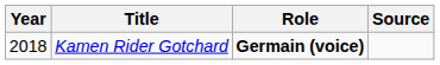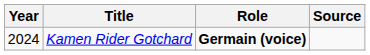 <table class="wikitable" style="font-size: 90%;">
 <tr>
 <th>Year</th>
 <th>Title</th>
 <th>Role</th>
 <th class="unsortable">Source</th>
 </tr>
 <tr>
-<td>2018</td>
+<td>2024</td>
 <td><em><a href='#'>Kamen Rider Gotchard</a></em></td>
 <td><strong>Germain (voice)</strong></td>
 <td></td>
 </tr>
 </table>
